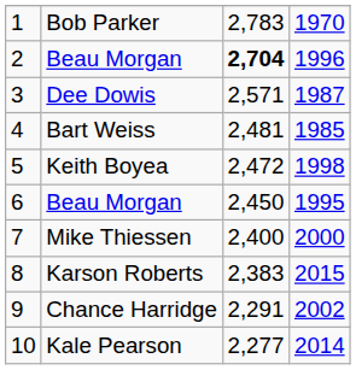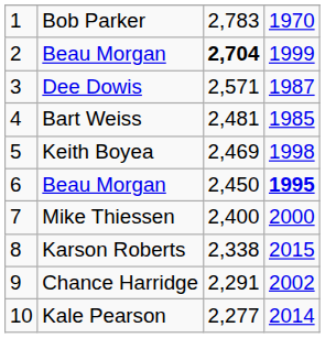 <table class="wikitable">
 <tr>
 </tr>
 <tr>
 <td>1</td>
 <td>Bob Parker</td>
 <td><abbr>2,783</abbr></td>
 <td><a href='#'>1970</a></td>
 </tr>
 <tr>
 <td>2</td>
 <td><a href='#'>Beau Morgan</a></td>
 <td><strong><abbr>2,704</abbr></strong></td>
-<td><a href='#'>1996</a></td>
+<td><a href='#'>1999</a></td>
 </tr>
 <tr>
 <td>3</td>
 <td><a href='#'>Dee Dowis</a></td>
 <td><abbr>2,571</abbr></td>
 <td><a href='#'>1987</a></td>
 </tr>
 <tr>
 <td>4</td>
 <td>Bart Weiss</td>
 <td><abbr>2,481</abbr></td>
 <td><a href='#'>1985</a></td>
 </tr>
 <tr>
 <td>5</td>
 <td>Keith Boyea</td>
-<td><abbr>2,472</abbr></td>
+<td><abbr>2,469</abbr></td>
 <td><a href='#'>1998</a></td>
 </tr>
 <tr>
 <td>6</td>
 <td><a href='#'>Beau Morgan</a></td>
 <td><abbr>2,450</abbr></td>
-<td><a href='#'>1995</a></td>
+<td><strong><a href='#'>1995</a></strong></td>
 </tr>
 <tr>
 <td>7</td>
 <td>Mike Thiessen</td>
 <td><abbr>2,400</abbr></td>
 <td><a href='#'>2000</a></td>
 </tr>
 <tr>
 <td>8</td>
 <td>Karson Roberts</td>
-<td><abbr>2,383</abbr></td>
+<td><abbr>2,338</abbr></td>
 <td><a href='#'>2015</a></td>
 </tr>
 <tr>
 <td>9</td>
 <td>Chance Harridge</td>
 <td><abbr>2,291</abbr></td>
 <td><a href='#'>2002</a></td>
 </tr>
 <tr>
 <td>10</td>
 <td>Kale Pearson</td>
 <td><abbr>2,277</abbr></td>
 <td><a href='#'>2014</a></td>
 </tr>
 </table>
